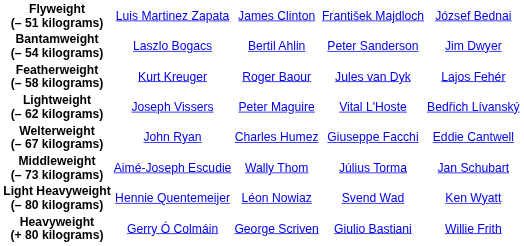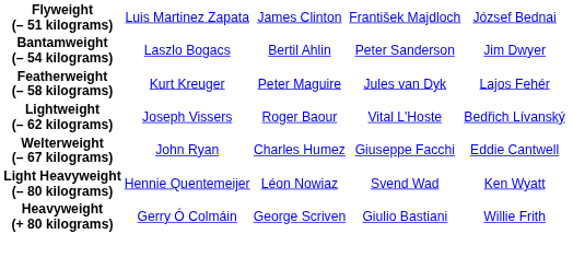 <table>
 <tr align="center">
 <td><strong>Flyweight<br>(– 51 kilograms)</strong></td>
 <td> <a href='#'>Luis Martinez Zapata</a><br></td>
 <td> <a href='#'>James Clinton</a><br></td>
 <td> <a href='#'>František Majdloch</a><br></td>
 <td> <a href='#'>József Bednai</a><br></td>
 </tr>
 <tr align="center">
 <td><strong>Bantamweight<br>(– 54 kilograms)</strong></td>
 <td> <a href='#'>Laszlo Bogacs</a><br></td>
 <td> <a href='#'>Bertil Ahlin</a><br></td>
 <td> <a href='#'>Peter Sanderson</a><br></td>
 <td> <a href='#'>Jim Dwyer</a><br></td>
 </tr>
 <tr align="center">
 <td><strong>Featherweight<br>(– 58 kilograms)</strong></td>
 <td> <a href='#'>Kurt Kreuger</a><br></td>
-<td> <a href='#'>Roger Baour</a><br></td>
+<td> <a href='#'>Peter Maguire</a><br></td>
 <td> <a href='#'>Jules van Dyk</a><br></td>
 <td> <a href='#'>Lajos Fehér</a><br></td>
 </tr>
 <tr align="center">
 <td><strong>Lightweight<br>(– 62 kilograms)</strong></td>
 <td> <a href='#'>Joseph Vissers</a><br></td>
-<td> <a href='#'>Peter Maguire</a><br></td>
+<td> <a href='#'>Roger Baour</a><br></td>
 <td> <a href='#'>Vital L'Hoste</a><br></td>
 <td> <a href='#'>Bedřich Lívanský</a><br></td>
 </tr>
 <tr align="center">
 <td><strong>Welterweight<br>(– 67 kilograms)</strong></td>
 <td> <a href='#'>John Ryan</a><br></td>
 <td> <a href='#'>Charles Humez</a><br></td>
 <td> <a href='#'>Giuseppe Facchi</a><br></td>
 <td> <a href='#'>Eddie Cantwell</a><br></td>
-</tr>
-<tr align="center">
-<td><strong>Middleweight<br>(– 73 kilograms)</strong></td>
-<td> <a href='#'>Aimé-Joseph Escudie</a><br></td>
-<td> <a href='#'>Wally Thom</a><br></td>
-<td> <a href='#'>Július Torma</a><br></td>
-<td> <a href='#'>Jan Schubart</a><br></td>
 </tr>
 <tr align="center">
 <td><strong>Light Heavyweight<br>(– 80 kilograms)</strong></td>
 <td> <a href='#'>Hennie Quentemeijer</a><br></td>
 <td> <a href='#'>Léon Nowiaz</a><br></td>
 <td> <a href='#'>Svend Wad</a><br></td>
 <td> <a href='#'>Ken Wyatt</a><br></td>
 </tr>
 <tr align="center">
 <td><strong>Heavyweight<br>(+ 80 kilograms)</strong></td>
 <td> <a href='#'>Gerry Ó Colmáin</a><br></td>
 <td> <a href='#'>George Scriven</a><br></td>
 <td> <a href='#'>Giulio Bastiani</a><br></td>
 <td> <a href='#'>Willie Frith</a><br></td>
 </tr>
 </table>
